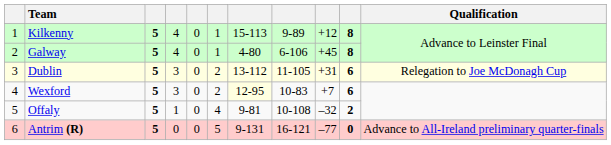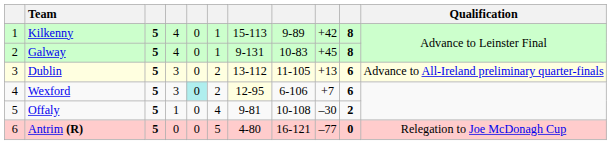 <table class="wikitable" style="text-align:center">
 <tr>
 <th width="20"></th>
 <th width="150" style="text-align:left;">Team</th>
 <th width="20"></th>
 <th width="20"></th>
 <th width="20"></th>
 <th width="20"></th>
 <th width="50"></th>
 <th width="50"></th>
 <th width="20"></th>
 <th width="20"></th>
 <th>Qualification</th>
 </tr>
 <tr style="background:#ccffcc">
 <td>1</td>
 <td style="text-align:left"> <a href='#'>Kilkenny</a></td>
 <td><strong>5</strong></td>
 <td>4</td>
 <td>0</td>
 <td>1</td>
 <td>15-113</td>
 <td>9-89</td>
-<td>+12</td>
+<td>+42</td>
 <td><strong>8</strong></td>
 <td rowspan="2">Advance to Leinster Final</td>
 </tr>
 <tr style="background:#ccffcc">
 <td>2</td>
 <td style="text-align:left"> <a href='#'>Galway</a></td>
 <td><strong>5</strong></td>
 <td>4</td>
 <td>0</td>
 <td>1</td>
-<td>4-80</td>
-<td>6-106</td>
+<td>9-131</td>
+<td>10-83</td>
 <td>+45</td>
 <td><strong>8</strong></td>
 </tr>
 <tr style="background:#FFFFE0">
 <td>3</td>
 <td style="text-align:left"> <a href='#'>Dublin</a></td>
 <td><strong>5</strong></td>
 <td>3</td>
 <td>0</td>
 <td>2</td>
 <td>13-112</td>
 <td>11-105</td>
-<td>+31</td>
+<td>+13</td>
 <td><strong>6</strong></td>
-<td>Relegation to <a href='#'>Joe McDonagh Cup</a></td>
+<td>Advance to <a href='#'>All-Ireland preliminary quarter-finals</a></td>
 </tr>
 <tr>
 <td>4</td>
 <td style="text-align:left"> <a href='#'>Wexford</a></td>
 <td><strong>5</strong></td>
 <td>3</td>
-<td>0</td>
+<td style="background: paleturquoise;">0</td>
 <td>2</td>
 <td style="background: lightyellow;">12-95</td>
-<td>10-83</td>
+<td>6-106</td>
 <td>+7</td>
 <td><strong>6</strong></td>
 <td rowspan="2"></td>
 </tr>
 <tr>
 <td>5</td>
 <td style="text-align:left"> <a href='#'>Offaly</a></td>
 <td><strong>5</strong></td>
 <td>1</td>
 <td>0</td>
 <td>4</td>
 <td>9-81</td>
 <td>10-108</td>
-<td>–32</td>
+<td>–30</td>
 <td><strong>2</strong></td>
 </tr>
 <tr style="background:#ffcccc">
 <td>6</td>
 <td style="text-align:left"> <a href='#'>Antrim</a> <strong>(R)</strong></td>
 <td><strong>5</strong></td>
 <td>0</td>
 <td>0</td>
 <td>5</td>
-<td>9-131</td>
+<td>4-80</td>
 <td>16-121</td>
 <td>–77</td>
 <td><strong>0</strong></td>
-<td>Advance to <a href='#'>All-Ireland preliminary quarter-finals</a></td>
+<td>Relegation to <a href='#'>Joe McDonagh Cup</a></td>
 </tr>
 </table>
